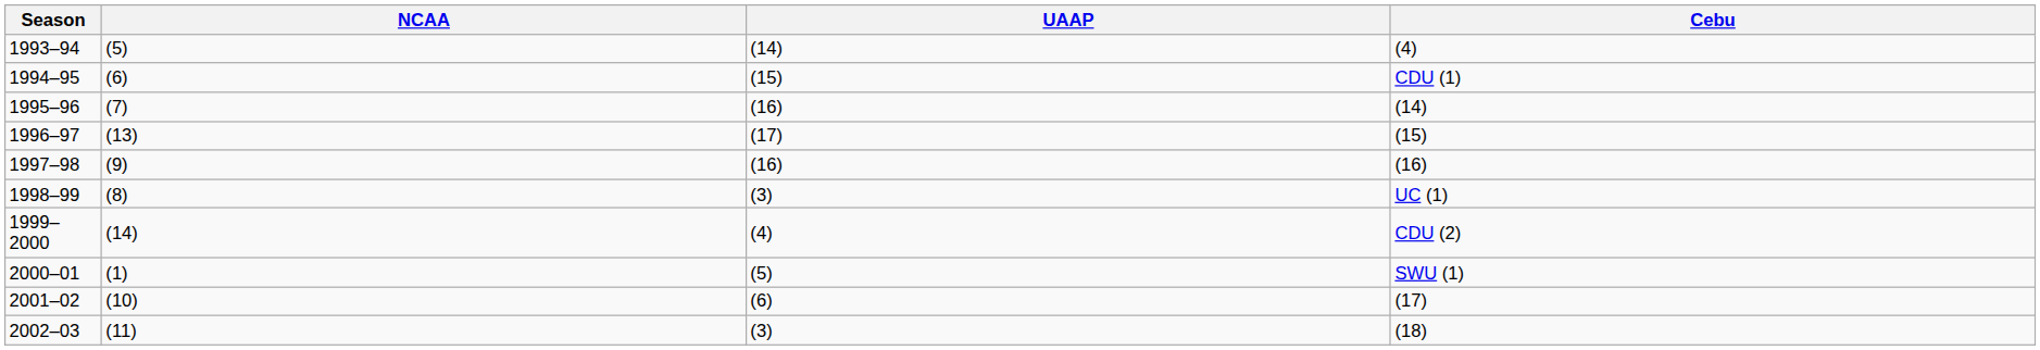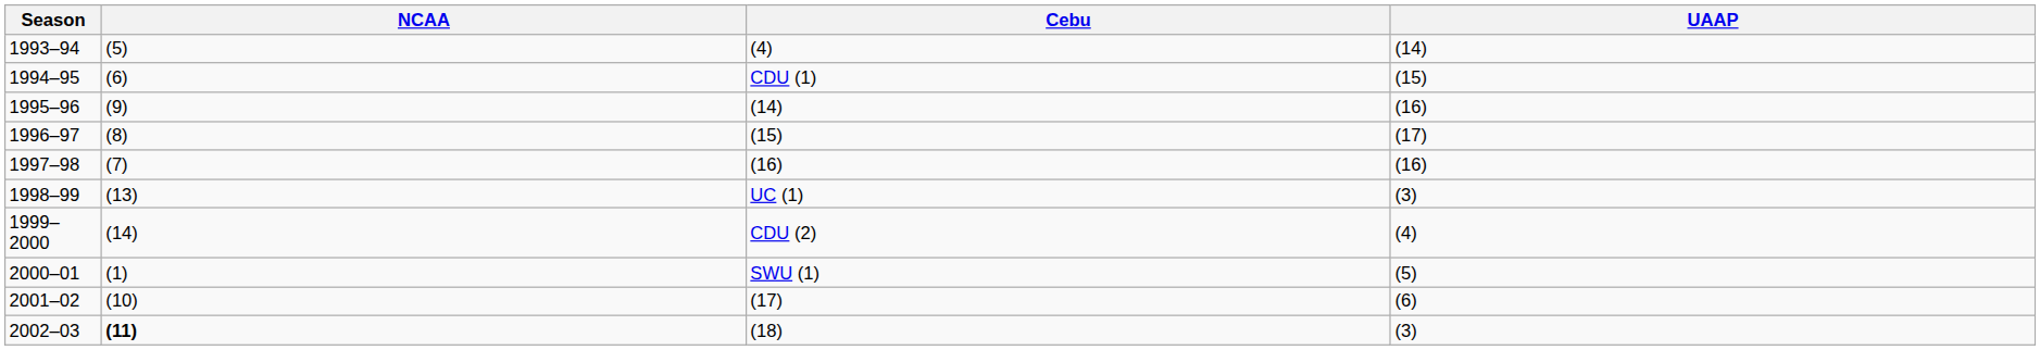 <table class="wikitable" width=100% style="font-size:88%">
 <tr bgcolor="#efefef">
 <th width=2%>Season</th>
 <th width=20%><a href='#'>NCAA</a></th>
+<th width=20%><a href='#'>Cebu</a></th>
 <th width=20%><a href='#'>UAAP</a></th>
-<th width=20%><a href='#'>Cebu</a></th>
 </tr>
 <tr>
 <td>1993–94</td>
 <td> (5)</td>
+<td> (4)</td>
 <td> (14)</td>
-<td> (4)</td>
 </tr>
 <tr>
 <td>1994–95</td>
 <td> (6)</td>
+<td><a href='#'>CDU</a> (1)</td>
 <td> (15)</td>
-<td><a href='#'>CDU</a> (1)</td>
 </tr>
 <tr>
 <td>1995–96</td>
-<td> (7)</td>
+<td> (9)</td>
+<td> (14)</td>
 <td> (16)</td>
-<td> (14)</td>
 </tr>
 <tr>
 <td>1996–97</td>
-<td> (13)</td>
+<td> (8)</td>
+<td> (15)</td>
 <td> (17)</td>
-<td> (15)</td>
 </tr>
 <tr>
 <td>1997–98</td>
-<td> (9)</td>
+<td> (7)</td>
 <td> (16)</td>
 <td> (16)</td>
 </tr>
 <tr>
 <td>1998–99</td>
-<td> (8)</td>
+<td> (13)</td>
+<td><a href='#'>UC</a> (1)</td>
 <td> (3)</td>
-<td><a href='#'>UC</a> (1)</td>
 </tr>
 <tr>
 <td>1999–2000</td>
 <td> (14)</td>
+<td><a href='#'>CDU</a> (2)</td>
 <td> (4)</td>
-<td><a href='#'>CDU</a> (2)</td>
 </tr>
 <tr>
 <td>2000–01</td>
 <td> (1)</td>
+<td><a href='#'>SWU</a> (1)</td>
 <td> (5)</td>
-<td><a href='#'>SWU</a> (1)</td>
 </tr>
 <tr>
 <td>2001–02</td>
 <td> (10)</td>
+<td> (17)</td>
 <td> (6)</td>
-<td> (17)</td>
 </tr>
 <tr>
 <td>2002–03</td>
-<td> (11)</td>
+<td><strong> (11)</strong></td>
+<td> (18)</td>
 <td> (3)</td>
-<td> (18)</td>
 </tr>
 </table>
